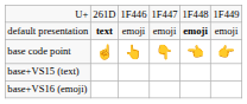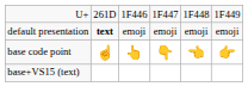 <table class="wikitable nounderlines" style="border-collapse:collapse;background:#FFFFFF;font-size:large;text-align:center">
 <tr style="background:#F8F8F8;font-size:small">
 <td style="text-align:right">U+</td>
 <td>261D</td>
 <td>1F446</td>
 <td>1F447</td>
 <td>1F448</td>
 <td>1F449</td>
 </tr>
 <tr style="background:#F8F8F8;font-size:small">
 <td style="text-align:left">default presentation</td>
 <td><strong>text</strong></td>
 <td>emoji</td>
 <td>emoji</td>
-<td><strong>emoji</strong></td>
+<td>emoji</td>
 <td>emoji</td>
 </tr>
 <tr>
 <td style="background:#F8F8F8;font-size:small;text-align:left">base code point</td>
 <td>☝</td>
 <td>👆</td>
 <td>👇</td>
 <td>👈</td>
 <td>👉</td>
 </tr>
 <tr>
 <td style="background:#F8F8F8;font-size:small;text-align:left">base+VS15 (text)</td>
 <td></td>
 <td></td>
 <td></td>
 <td></td>
 <td></td>
 </tr>
-<tr>
-<td style="background:#F8F8F8;font-size:small;text-align:left">base+VS16 (emoji)</td>
-<td></td>
-<td></td>
-<td></td>
-<td></td>
-<td></td>
-</tr>
 </table>
